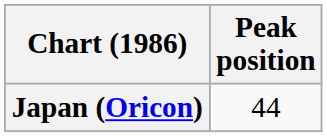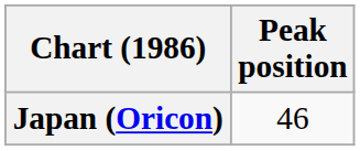 <table class="wikitable plainrowheaders" style="text-align:center">
 <tr>
 <th>Chart (1986)</th>
 <th>Peak<br>position</th>
 </tr>
 <tr>
 <th scope="row">Japan (<a href='#'>Oricon</a>)</th>
-<td>44</td>
+<td>46</td>
 </tr>
 </table>
